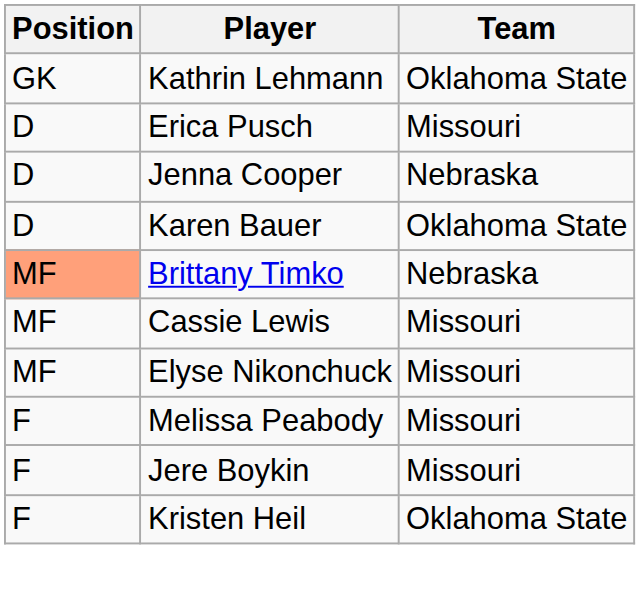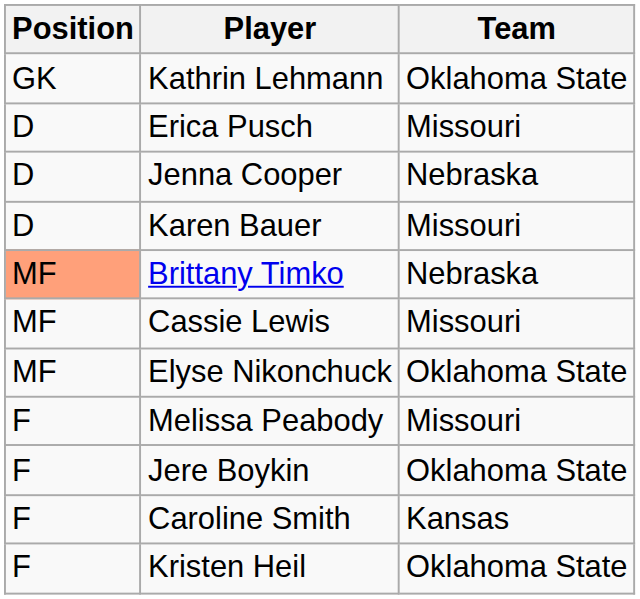 <table class="wikitable">
 <tr>
 <th>Position</th>
 <th>Player</th>
 <th>Team</th>
 </tr>
 <tr>
 <td>GK</td>
 <td>Kathrin Lehmann</td>
 <td>Oklahoma State</td>
 </tr>
 <tr>
 <td>D</td>
 <td>Erica Pusch</td>
 <td>Missouri</td>
 </tr>
 <tr>
 <td>D</td>
 <td>Jenna Cooper</td>
 <td>Nebraska</td>
 </tr>
 <tr>
 <td>D</td>
 <td>Karen Bauer</td>
-<td>Oklahoma State</td>
+<td>Missouri</td>
 </tr>
 <tr>
 <td style="background: lightsalmon;">MF</td>
 <td><a href='#'>Brittany Timko</a></td>
 <td>Nebraska</td>
 </tr>
 <tr>
 <td>MF</td>
 <td>Cassie Lewis</td>
 <td>Missouri</td>
 </tr>
 <tr>
 <td>MF</td>
 <td>Elyse Nikonchuck</td>
-<td>Missouri</td>
+<td>Oklahoma State</td>
 </tr>
 <tr>
 <td>F</td>
 <td>Melissa Peabody</td>
 <td>Missouri</td>
 </tr>
 <tr>
 <td>F</td>
 <td>Jere Boykin</td>
-<td>Missouri</td>
+<td>Oklahoma State</td>
+</tr>
+<tr>
+<td>F</td>
+<td>Caroline Smith</td>
+<td>Kansas</td>
 </tr>
 <tr>
 <td>F</td>
 <td>Kristen Heil</td>
 <td>Oklahoma State</td>
 </tr>
 </table>
